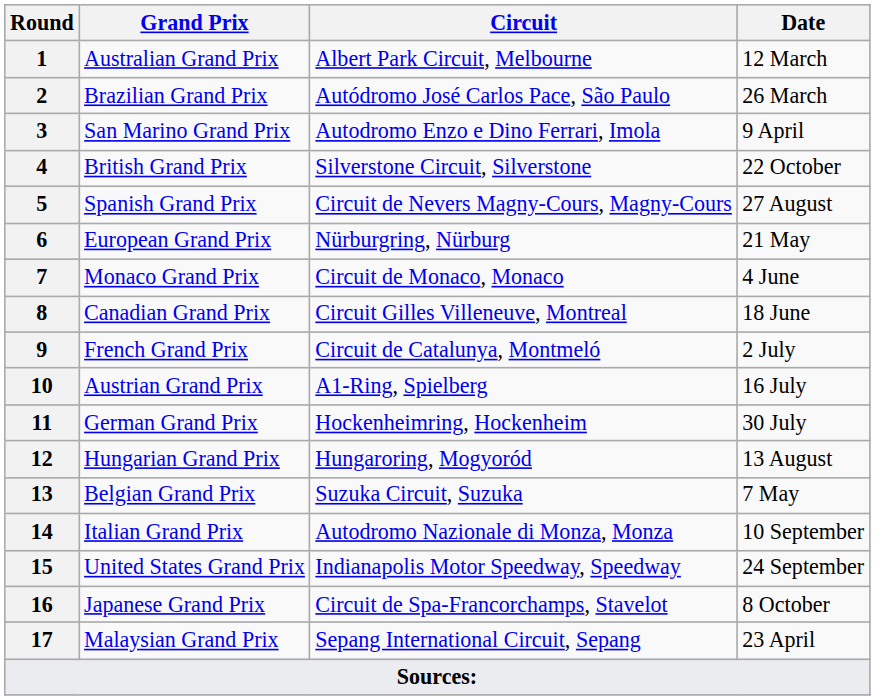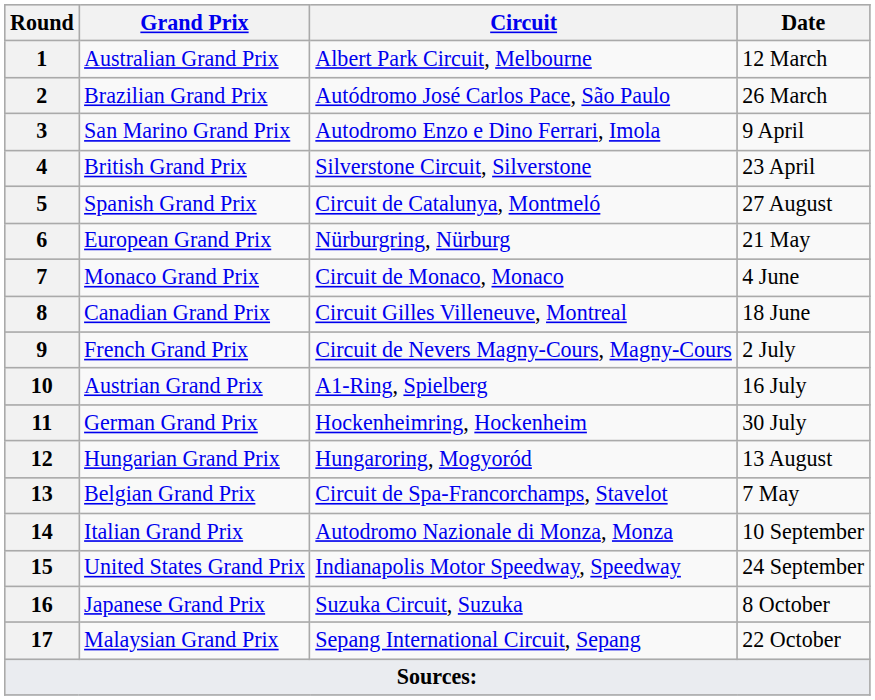 <table class="wikitable" style="font-size: 85%;">
 <tr>
 <th>Round</th>
 <th><a href='#'>Grand Prix</a></th>
 <th><a href='#'>Circuit</a></th>
 <th>Date</th>
 </tr>
 <tr>
 <th>1</th>
 <td><a href='#'>Australian Grand Prix</a></td>
 <td> <a href='#'>Albert Park Circuit</a>, <a href='#'>Melbourne</a></td>
 <td>12 March</td>
 </tr>
 <tr>
 <th>2</th>
 <td><a href='#'>Brazilian Grand Prix</a></td>
 <td> <a href='#'>Autódromo José Carlos Pace</a>, <a href='#'>São Paulo</a></td>
 <td>26 March</td>
 </tr>
 <tr>
 <th>3</th>
 <td><a href='#'>San Marino Grand Prix</a></td>
 <td> <a href='#'>Autodromo Enzo e Dino Ferrari</a>, <a href='#'>Imola</a></td>
 <td>9 April</td>
 </tr>
 <tr>
 <th>4</th>
 <td><a href='#'>British Grand Prix</a></td>
 <td> <a href='#'>Silverstone Circuit</a>, <a href='#'>Silverstone</a></td>
-<td>22 October</td>
+<td>23 April</td>
 </tr>
 <tr>
 <th>5</th>
 <td><a href='#'>Spanish Grand Prix</a></td>
-<td> <a href='#'>Circuit de Nevers Magny-Cours</a>, <a href='#'>Magny-Cours</a></td>
+<td> <a href='#'>Circuit de Catalunya</a>, <a href='#'>Montmeló</a></td>
 <td>27 August</td>
 </tr>
 <tr>
 <th>6</th>
 <td><a href='#'>European Grand Prix</a></td>
 <td> <a href='#'>Nürburgring</a>, <a href='#'>Nürburg</a></td>
 <td>21 May</td>
 </tr>
 <tr>
 <th>7</th>
 <td><a href='#'>Monaco Grand Prix</a></td>
 <td> <a href='#'>Circuit de Monaco</a>, <a href='#'>Monaco</a></td>
 <td>4 June</td>
 </tr>
 <tr>
 <th>8</th>
 <td><a href='#'>Canadian Grand Prix</a></td>
 <td> <a href='#'>Circuit Gilles Villeneuve</a>, <a href='#'>Montreal</a></td>
 <td>18 June</td>
 </tr>
 <tr>
 <th>9</th>
 <td><a href='#'>French Grand Prix</a></td>
-<td> <a href='#'>Circuit de Catalunya</a>, <a href='#'>Montmeló</a></td>
+<td> <a href='#'>Circuit de Nevers Magny-Cours</a>, <a href='#'>Magny-Cours</a></td>
 <td>2 July</td>
 </tr>
 <tr>
 <th>10</th>
 <td><a href='#'>Austrian Grand Prix</a></td>
 <td> <a href='#'>A1-Ring</a>, <a href='#'>Spielberg</a></td>
 <td>16 July</td>
 </tr>
 <tr>
 <th>11</th>
 <td><a href='#'>German Grand Prix</a></td>
 <td> <a href='#'>Hockenheimring</a>, <a href='#'>Hockenheim</a></td>
 <td>30 July</td>
 </tr>
 <tr>
 <th>12</th>
 <td><a href='#'>Hungarian Grand Prix</a></td>
 <td> <a href='#'>Hungaroring</a>, <a href='#'>Mogyoród</a></td>
 <td>13 August</td>
 </tr>
 <tr>
 <th>13</th>
 <td><a href='#'>Belgian Grand Prix</a></td>
-<td> <a href='#'>Suzuka Circuit</a>, <a href='#'>Suzuka</a></td>
+<td> <a href='#'>Circuit de Spa-Francorchamps</a>, <a href='#'>Stavelot</a></td>
 <td>7 May</td>
 </tr>
 <tr>
 <th>14</th>
 <td><a href='#'>Italian Grand Prix</a></td>
 <td> <a href='#'>Autodromo Nazionale di Monza</a>, <a href='#'>Monza</a></td>
 <td>10 September</td>
 </tr>
 <tr>
 <th>15</th>
 <td><a href='#'>United States Grand Prix</a></td>
 <td> <a href='#'>Indianapolis Motor Speedway</a>, <a href='#'>Speedway</a></td>
 <td>24 September</td>
 </tr>
 <tr>
 <th>16</th>
 <td><a href='#'>Japanese Grand Prix</a></td>
-<td> <a href='#'>Circuit de Spa-Francorchamps</a>, <a href='#'>Stavelot</a></td>
+<td> <a href='#'>Suzuka Circuit</a>, <a href='#'>Suzuka</a></td>
 <td>8 October</td>
 </tr>
 <tr>
 <th>17</th>
 <td><a href='#'>Malaysian Grand Prix</a></td>
 <td> <a href='#'>Sepang International Circuit</a>, <a href='#'>Sepang</a></td>
-<td>23 April</td>
+<td>22 October</td>
 </tr>
 <tr>
 <td colspan="4" style="background-color:#EAECF0;text-align:center" align="bottom"><strong>Sources:</strong></td>
 </tr>
 </table>
